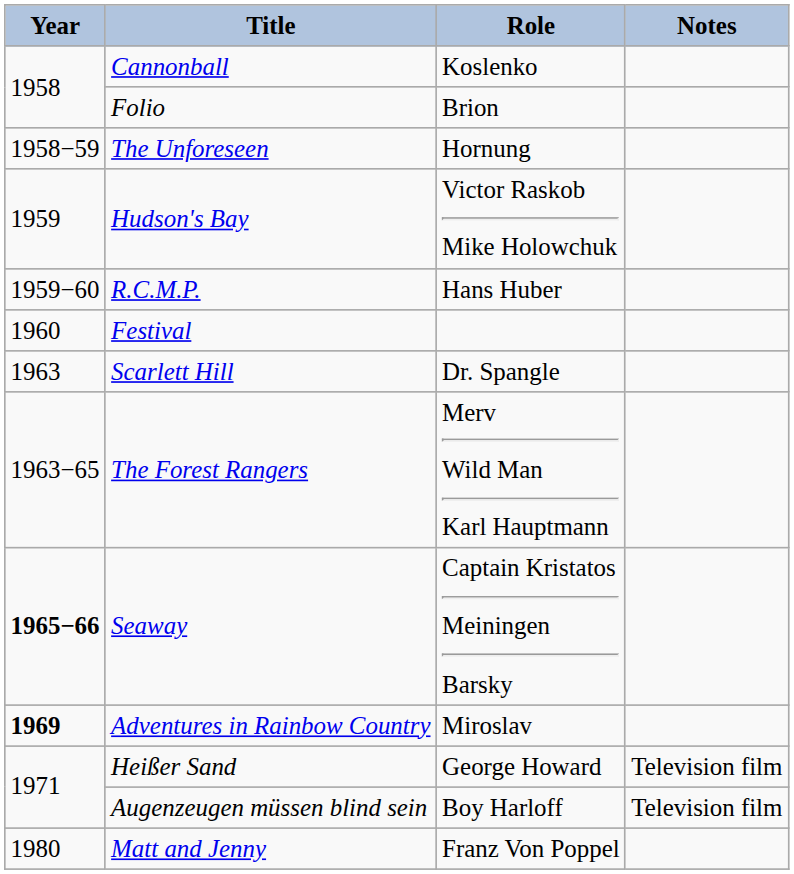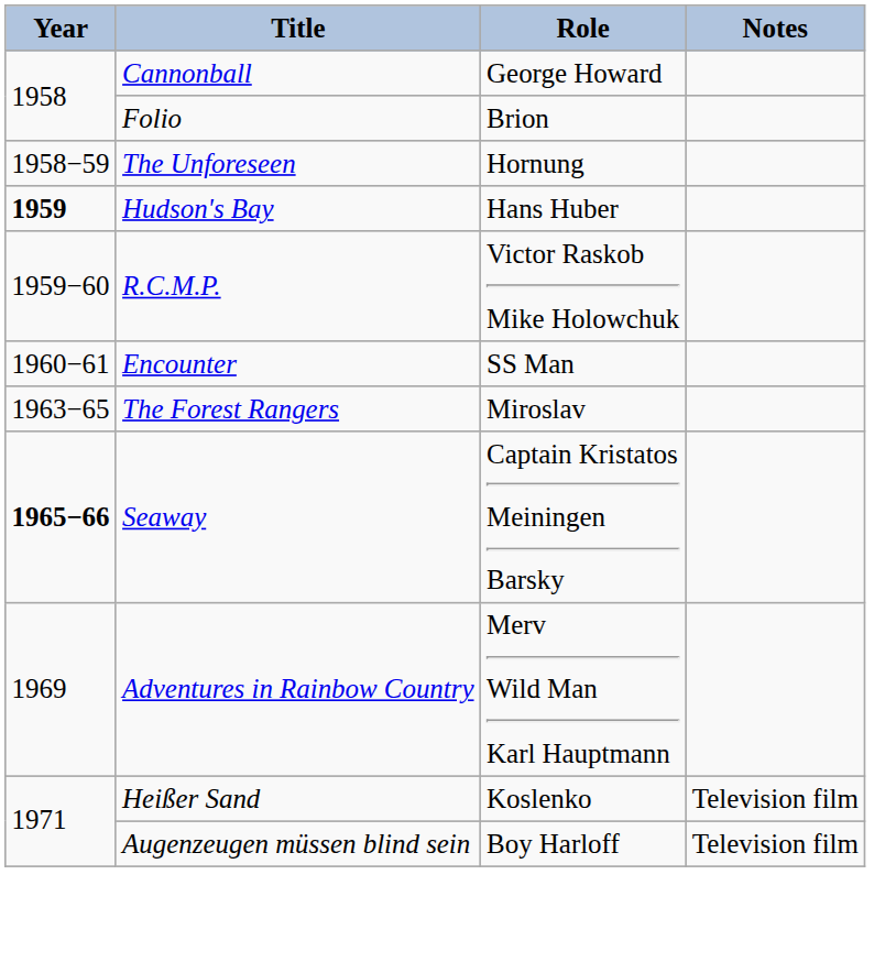 <table class="wikitable" style="font-size:95%;">
 <tr>
 <th style="background:#B0C4DE;">Year</th>
 <th style="background:#B0C4DE;">Title</th>
 <th style="background:#B0C4DE;">Role</th>
 <th style="background:#B0C4DE;">Notes</th>
 </tr>
 <tr>
 <td rowspan=2>1958</td>
 <td><em><a href='#'>Cannonball</a></em></td>
-<td>Koslenko</td>
+<td>George Howard</td>
 <td></td>
 </tr>
 <tr>
 <td><em>Folio</em></td>
 <td>Brion</td>
 <td></td>
 </tr>
 <tr>
 <td>1958−59</td>
 <td><em><a href='#'>The Unforeseen</a></em></td>
 <td>Hornung</td>
 <td></td>
 </tr>
 <tr>
-<td>1959</td>
+<td><strong>1959</strong></td>
 <td><em><a href='#'>Hudson's Bay</a></em></td>
-<td>Victor Raskob<hr>Mike Holowchuk</td>
+<td>Hans Huber</td>
 <td></td>
 </tr>
 <tr>
 <td>1959−60</td>
 <td><em><a href='#'>R.C.M.P.</a></em></td>
-<td>Hans Huber</td>
+<td>Victor Raskob<hr>Mike Holowchuk</td>
 <td></td>
 </tr>
 <tr>
-<td>1960</td>
-<td><em><a href='#'>Festival</a></em></td>
-<td></td>
-<td></td>
-</tr>
-<tr>
-<td>1963</td>
-<td><em><a href='#'>Scarlett Hill</a></em></td>
-<td>Dr. Spangle</td>
+<td>1960−61</td>
+<td><em><a href='#'>Encounter</a></em></td>
+<td>SS Man</td>
 <td></td>
 </tr>
 <tr>
 <td>1963−65</td>
 <td><em><a href='#'>The Forest Rangers</a></em></td>
-<td>Merv<hr>Wild Man<hr>Karl Hauptmann</td>
+<td>Miroslav</td>
 <td></td>
 </tr>
 <tr>
 <td><strong>1965−66</strong></td>
 <td><em><a href='#'>Seaway</a></em></td>
 <td>Captain Kristatos<hr>Meiningen<hr>Barsky</td>
 <td></td>
 </tr>
 <tr>
-<td><strong>1969</strong></td>
+<td>1969</td>
 <td><em><a href='#'>Adventures in Rainbow Country</a></em></td>
-<td>Miroslav</td>
+<td>Merv<hr>Wild Man<hr>Karl Hauptmann</td>
 <td></td>
 </tr>
 <tr>
 <td rowspan=2>1971</td>
 <td><em>Heißer Sand</em></td>
-<td>George Howard</td>
+<td>Koslenko</td>
 <td>Television film</td>
 </tr>
 <tr>
 <td><em>Augenzeugen müssen blind sein</em></td>
 <td>Boy Harloff</td>
 <td>Television film</td>
 </tr>
-<tr>
-<td>1980</td>
-<td><em><a href='#'>Matt and Jenny</a></em></td>
-<td>Franz Von Poppel</td>
-<td></td>
-</tr>
 </table>
